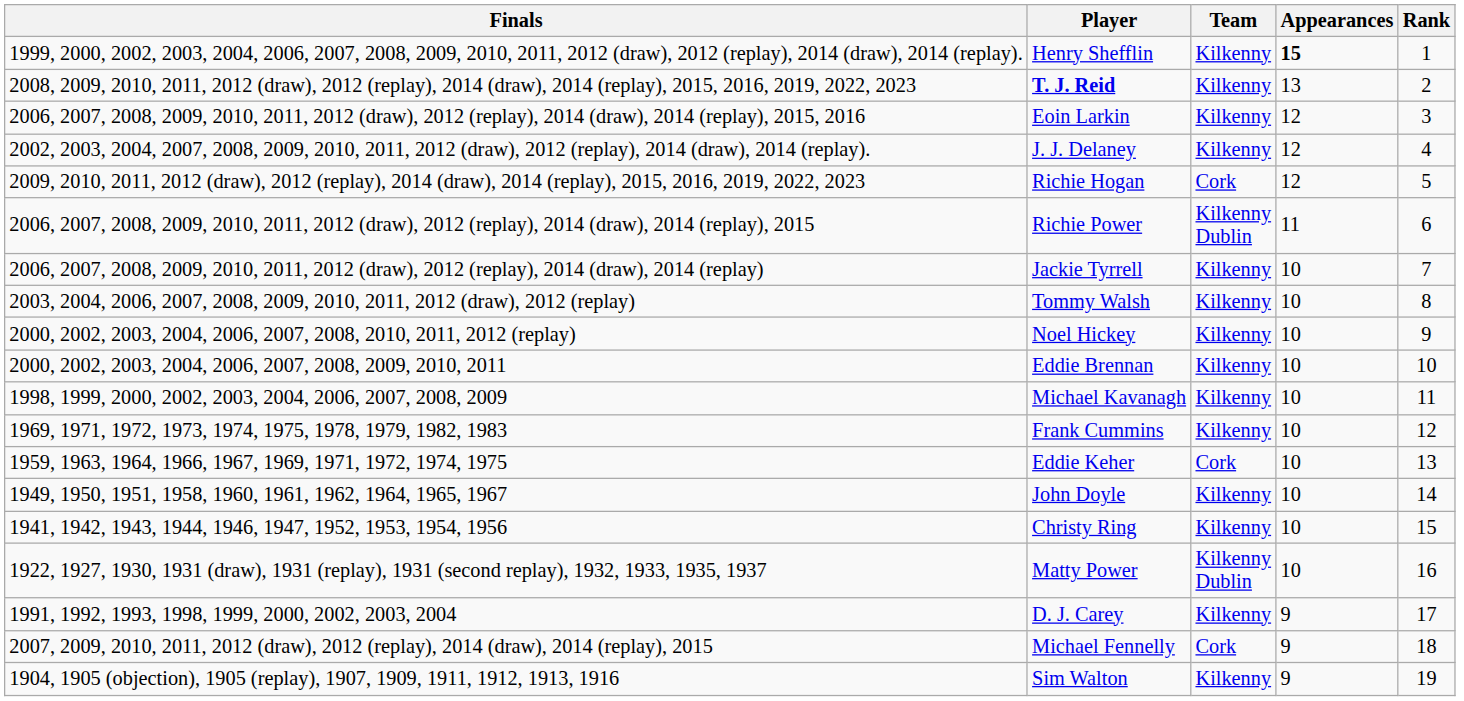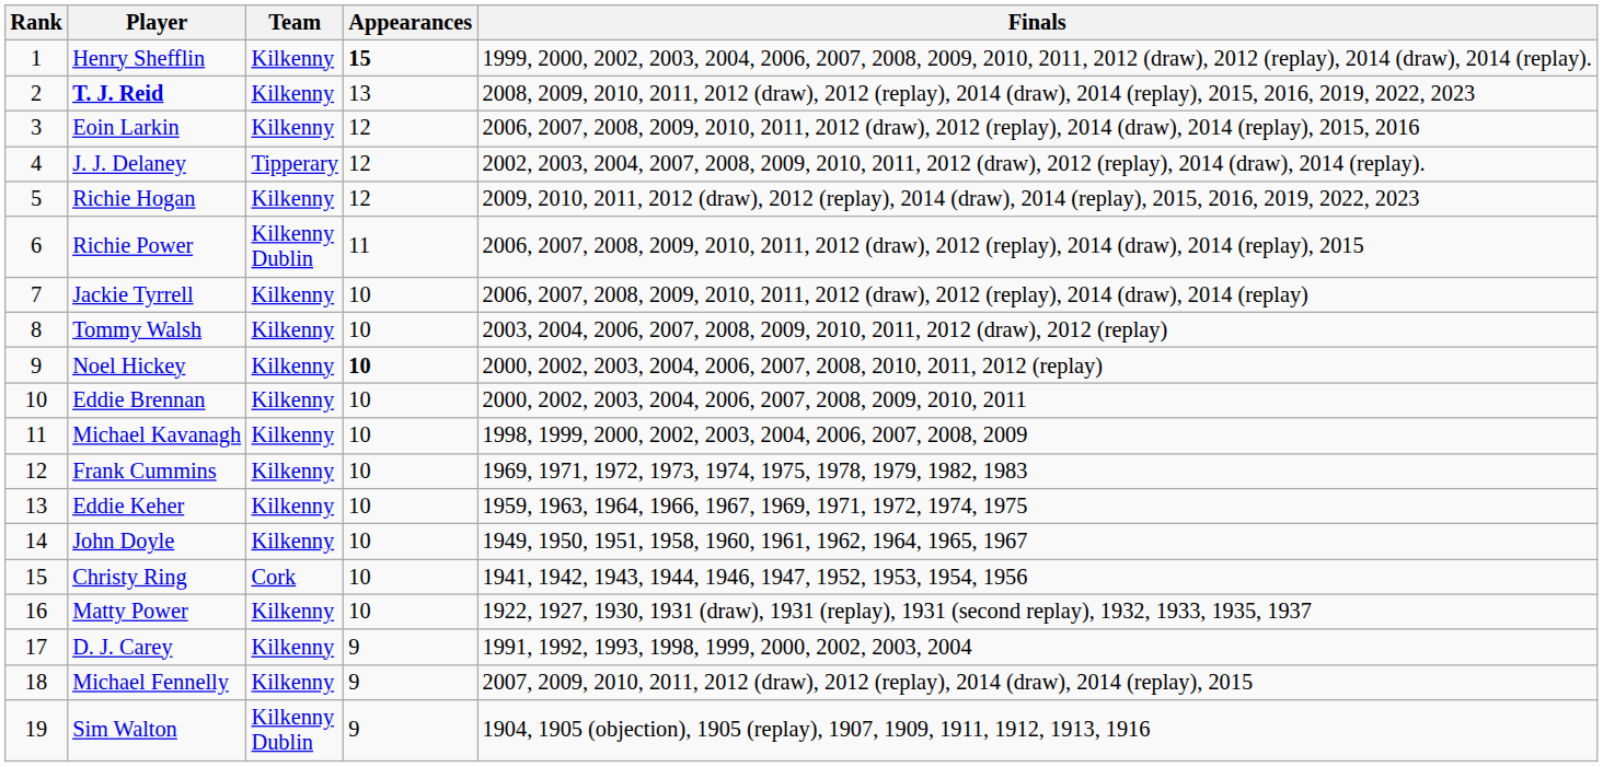 <table class="wikitable">
 <tr>
-<th>Finals</th>
+<th>Rank</th>
 <th>Player</th>
 <th>Team</th>
 <th>Appearances</th>
-<th>Rank</th>
+<th>Finals</th>
 </tr>
 <tr>
-<td>1999, 2000, 2002, 2003, 2004, 2006, 2007, 2008, 2009, 2010, 2011, 2012 (draw), 2012 (replay), 2014 (draw), 2014 (replay).</td>
+<td rowspan="1" style="text-align:center;">1</td>
 <td><a href='#'>Henry Shefflin</a></td>
 <td><a href='#'>Kilkenny</a></td>
 <td><strong>15</strong></td>
-<td rowspan="1" style="text-align:center;">1</td>
+<td>1999, 2000, 2002, 2003, 2004, 2006, 2007, 2008, 2009, 2010, 2011, 2012 (draw), 2012 (replay), 2014 (draw), 2014 (replay).</td>
 </tr>
 <tr>
-<td>2008, 2009, 2010, 2011, 2012 (draw), 2012 (replay), 2014 (draw), 2014 (replay), 2015, 2016, 2019, 2022, 2023</td>
+<td rowspan="1" style="text-align:center;">2</td>
 <td><strong><a href='#'>T. J. Reid</a></strong></td>
 <td><a href='#'>Kilkenny</a></td>
 <td>13</td>
-<td rowspan="1" style="text-align:center;">2</td>
+<td>2008, 2009, 2010, 2011, 2012 (draw), 2012 (replay), 2014 (draw), 2014 (replay), 2015, 2016, 2019, 2022, 2023</td>
 </tr>
 <tr>
-<td>2006, 2007, 2008, 2009, 2010, 2011, 2012 (draw), 2012 (replay), 2014 (draw), 2014 (replay), 2015, 2016</td>
+<td rowspan="1" style="text-align:center;">3</td>
 <td><a href='#'>Eoin Larkin</a></td>
 <td><a href='#'>Kilkenny</a></td>
 <td>12</td>
-<td rowspan="1" style="text-align:center;">3</td>
+<td>2006, 2007, 2008, 2009, 2010, 2011, 2012 (draw), 2012 (replay), 2014 (draw), 2014 (replay), 2015, 2016</td>
 </tr>
 <tr>
+<td rowspan="1" style="text-align:center;">4</td>
+<td><a href='#'>J. J. Delaney</a></td>
+<td><a href='#'>Tipperary</a></td>
+<td>12</td>
 <td>2002, 2003, 2004, 2007, 2008, 2009, 2010, 2011, 2012 (draw), 2012 (replay), 2014 (draw), 2014 (replay).</td>
-<td><a href='#'>J. J. Delaney</a></td>
+</tr>
+<tr>
+<td rowspan="1" style="text-align:center;">5</td>
+<td><a href='#'>Richie Hogan</a></td>
 <td><a href='#'>Kilkenny</a></td>
 <td>12</td>
-<td rowspan="1" style="text-align:center;">4</td>
+<td>2009, 2010, 2011, 2012 (draw), 2012 (replay), 2014 (draw), 2014 (replay), 2015, 2016, 2019, 2022, 2023</td>
 </tr>
 <tr>
-<td>2009, 2010, 2011, 2012 (draw), 2012 (replay), 2014 (draw), 2014 (replay), 2015, 2016, 2019, 2022, 2023</td>
-<td><a href='#'>Richie Hogan</a></td>
-<td><a href='#'>Cork</a></td>
-<td>12</td>
-<td rowspan="1" style="text-align:center;">5</td>
-</tr>
-<tr>
-<td>2006, 2007, 2008, 2009, 2010, 2011, 2012 (draw), 2012 (replay), 2014 (draw), 2014 (replay), 2015</td>
+<td rowspan="1" style="text-align:center;">6</td>
 <td><a href='#'>Richie Power</a></td>
 <td><a href='#'>Kilkenny</a><br><a href='#'>Dublin</a></td>
 <td>11</td>
-<td rowspan="1" style="text-align:center;">6</td>
+<td>2006, 2007, 2008, 2009, 2010, 2011, 2012 (draw), 2012 (replay), 2014 (draw), 2014 (replay), 2015</td>
 </tr>
 <tr>
-<td>2006, 2007, 2008, 2009, 2010, 2011, 2012 (draw), 2012 (replay), 2014 (draw), 2014 (replay)</td>
+<td rowspan="1" style="text-align:center;">7</td>
 <td><a href='#'>Jackie Tyrrell</a></td>
 <td><a href='#'>Kilkenny</a></td>
 <td>10</td>
-<td rowspan="1" style="text-align:center;">7</td>
+<td>2006, 2007, 2008, 2009, 2010, 2011, 2012 (draw), 2012 (replay), 2014 (draw), 2014 (replay)</td>
 </tr>
 <tr>
-<td>2003, 2004, 2006, 2007, 2008, 2009, 2010, 2011, 2012 (draw), 2012 (replay)</td>
+<td rowspan="1" style="text-align:center;">8</td>
 <td><a href='#'>Tommy Walsh</a></td>
 <td><a href='#'>Kilkenny</a></td>
 <td>10</td>
-<td rowspan="1" style="text-align:center;">8</td>
+<td>2003, 2004, 2006, 2007, 2008, 2009, 2010, 2011, 2012 (draw), 2012 (replay)</td>
 </tr>
 <tr>
-<td>2000, 2002, 2003, 2004, 2006, 2007, 2008, 2010, 2011, 2012 (replay)</td>
+<td rowspan="1" style="text-align:center;">9</td>
 <td><a href='#'>Noel Hickey</a></td>
 <td><a href='#'>Kilkenny</a></td>
-<td>10</td>
-<td rowspan="1" style="text-align:center;">9</td>
+<td><strong>10</strong></td>
+<td>2000, 2002, 2003, 2004, 2006, 2007, 2008, 2010, 2011, 2012 (replay)</td>
 </tr>
 <tr>
-<td>2000, 2002, 2003, 2004, 2006, 2007, 2008, 2009, 2010, 2011</td>
+<td rowspan="1" style="text-align:center;">10</td>
 <td><a href='#'>Eddie Brennan</a></td>
 <td><a href='#'>Kilkenny</a></td>
 <td>10</td>
-<td rowspan="1" style="text-align:center;">10</td>
+<td>2000, 2002, 2003, 2004, 2006, 2007, 2008, 2009, 2010, 2011</td>
 </tr>
 <tr>
-<td>1998, 1999, 2000, 2002, 2003, 2004, 2006, 2007, 2008, 2009</td>
+<td rowspan="1" style="text-align:center;">11</td>
 <td><a href='#'>Michael Kavanagh</a></td>
 <td><a href='#'>Kilkenny</a></td>
 <td>10</td>
-<td rowspan="1" style="text-align:center;">11</td>
+<td>1998, 1999, 2000, 2002, 2003, 2004, 2006, 2007, 2008, 2009</td>
 </tr>
 <tr>
-<td>1969, 1971, 1972, 1973, 1974, 1975, 1978, 1979, 1982, 1983</td>
+<td rowspan="1" style="text-align:center;">12</td>
 <td><a href='#'>Frank Cummins</a></td>
 <td><a href='#'>Kilkenny</a></td>
 <td>10</td>
-<td rowspan="1" style="text-align:center;">12</td>
+<td>1969, 1971, 1972, 1973, 1974, 1975, 1978, 1979, 1982, 1983</td>
 </tr>
 <tr>
+<td rowspan="1" style="text-align:center;">13</td>
+<td><a href='#'>Eddie Keher</a></td>
+<td><a href='#'>Kilkenny</a></td>
+<td>10</td>
 <td>1959, 1963, 1964, 1966, 1967, 1969, 1971, 1972, 1974, 1975</td>
-<td><a href='#'>Eddie Keher</a></td>
-<td><a href='#'>Cork</a></td>
-<td>10</td>
-<td rowspan="1" style="text-align:center;">13</td>
 </tr>
 <tr>
-<td>1949, 1950, 1951, 1958, 1960, 1961, 1962, 1964, 1965, 1967</td>
+<td rowspan="1" style="text-align:center;">14</td>
 <td><a href='#'>John Doyle</a></td>
 <td><a href='#'>Kilkenny</a></td>
 <td>10</td>
-<td rowspan="1" style="text-align:center;">14</td>
+<td>1949, 1950, 1951, 1958, 1960, 1961, 1962, 1964, 1965, 1967</td>
 </tr>
 <tr>
+<td rowspan="1" style="text-align:center;">15</td>
+<td><a href='#'>Christy Ring</a></td>
+<td><a href='#'>Cork</a></td>
+<td>10</td>
 <td>1941, 1942, 1943, 1944, 1946, 1947, 1952, 1953, 1954, 1956</td>
-<td><a href='#'>Christy Ring</a></td>
+</tr>
+<tr>
+<td rowspan="1" style="text-align:center;">16</td>
+<td><a href='#'>Matty Power</a></td>
 <td><a href='#'>Kilkenny</a></td>
 <td>10</td>
-<td rowspan="1" style="text-align:center;">15</td>
+<td>1922, 1927, 1930, 1931 (draw), 1931 (replay), 1931 (second replay), 1932, 1933, 1935, 1937</td>
 </tr>
 <tr>
-<td>1922, 1927, 1930, 1931 (draw), 1931 (replay), 1931 (second replay), 1932, 1933, 1935, 1937</td>
-<td><a href='#'>Matty Power</a></td>
-<td><a href='#'>Kilkenny</a><br><a href='#'>Dublin</a></td>
-<td>10</td>
-<td rowspan="1" style="text-align:center;">16</td>
-</tr>
-<tr>
-<td>1991, 1992, 1993, 1998, 1999, 2000, 2002, 2003, 2004</td>
+<td rowspan="1" style="text-align:center;">17</td>
 <td><a href='#'>D. J. Carey</a></td>
 <td><a href='#'>Kilkenny</a></td>
 <td>9</td>
-<td rowspan="1" style="text-align:center;">17</td>
+<td>1991, 1992, 1993, 1998, 1999, 2000, 2002, 2003, 2004</td>
 </tr>
 <tr>
+<td rowspan="1" style="text-align:center;">18</td>
+<td><a href='#'>Michael Fennelly</a></td>
+<td><a href='#'>Kilkenny</a></td>
+<td>9</td>
 <td>2007, 2009, 2010, 2011, 2012 (draw), 2012 (replay), 2014 (draw), 2014 (replay), 2015</td>
-<td><a href='#'>Michael Fennelly</a></td>
-<td><a href='#'>Cork</a></td>
-<td>9</td>
-<td rowspan="1" style="text-align:center;">18</td>
 </tr>
 <tr>
+<td rowspan="1" style="text-align:center;">19</td>
+<td><a href='#'>Sim Walton</a></td>
+<td><a href='#'>Kilkenny</a><br><a href='#'>Dublin</a></td>
+<td>9</td>
 <td>1904, 1905 (objection), 1905 (replay), 1907, 1909, 1911, 1912, 1913, 1916</td>
-<td><a href='#'>Sim Walton</a></td>
-<td><a href='#'>Kilkenny</a></td>
-<td>9</td>
-<td rowspan="1" style="text-align:center;">19</td>
 </tr>
 </table>
